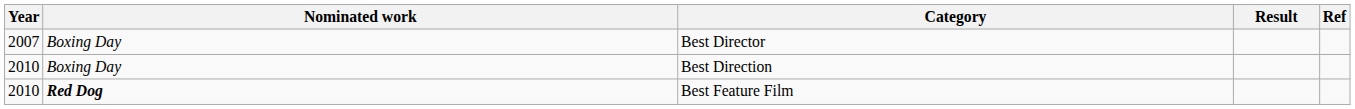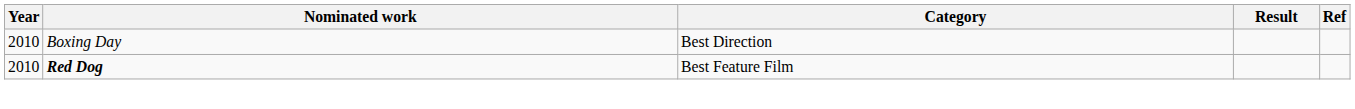 <table class="wikitable">
 <tr>
 <th scope="col" style="width:1em;">Year</th>
 <th scope="col" style="width:40em;">Nominated work</th>
 <th scope="col" style="width:35em;">Category</th>
 <th scope="col" style="width:5em;">Result</th>
 <th scope="col" style="width:1em;" class="unsortable">Ref</th>
-</tr>
-<tr>
-<td>2007</td>
-<td><em>Boxing Day</em></td>
-<td>Best Director</td>
-<td></td>
-<td></td>
 </tr>
 <tr>
 <td>2010</td>
 <td><em>Boxing Day</em></td>
 <td>Best Direction</td>
 <td></td>
 <td></td>
 </tr>
 <tr>
 <td>2010</td>
 <td><strong><em>Red Dog</em></strong></td>
 <td>Best Feature Film</td>
 <td></td>
 <td></td>
 </tr>
 </table>
